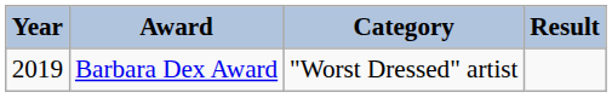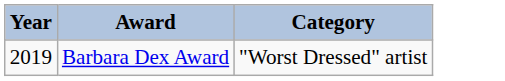 <table class="wikitable" style="font-size:90%;">
 <tr>
 <th style="background:#B0C4DE;"><strong>Year</strong></th>
 <th style="background:#B0C4DE;"><strong>Award</strong></th>
 <th style="background:#B0C4DE;"><strong>Category</strong></th>
-<th style="background:#B0C4DE;"><strong>Result</strong></th>
 </tr>
 <tr>
 <td>2019</td>
 <td><a href='#'>Barbara Dex Award</a></td>
 <td>"Worst Dressed" artist</td>
-<td></td>
 </tr>
 </table>
